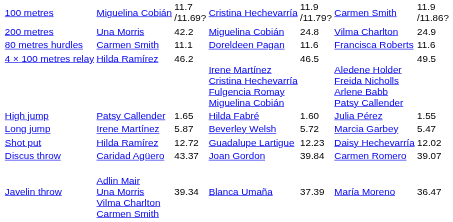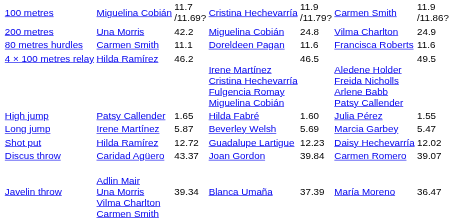 <table>
 <tr>
 <td><a href='#'>100 metres</a></td>
 <td><a href='#'>Miguelina Cobián</a><br> </td>
 <td>11.7<br>/11.69?</td>
 <td><a href='#'>Cristina Hechevarría</a><br> </td>
 <td>11.9<br>/11.79?</td>
 <td><a href='#'>Carmen Smith</a><br> </td>
 <td>11.9<br>/11.86?</td>
 </tr>
 <tr>
 <td><a href='#'>200 metres</a></td>
 <td><a href='#'>Una Morris</a><br> </td>
 <td>42.2</td>
 <td><a href='#'>Miguelina Cobián</a><br> </td>
 <td>24.8</td>
 <td><a href='#'>Vilma Charlton</a><br> </td>
 <td>24.9</td>
 </tr>
 <tr>
 <td><a href='#'>80 metres hurdles</a></td>
 <td><a href='#'>Carmen Smith</a><br> </td>
 <td>11.1</td>
 <td><a href='#'>Doreldeen Pagan</a><br> </td>
 <td>11.6</td>
 <td><a href='#'>Francisca Roberts</a><br> </td>
 <td>11.6</td>
 </tr>
 <tr style="vertical-align:top;">
 <td><a href='#'>4 × 100 metres relay</a></td>
 <td><a href='#'>Hilda Ramírez</a><br> </td>
 <td>46.2</td>
 <td><br> <a href='#'>Irene Martínez</a><br> <a href='#'>Cristina Hechevarría</a><br> <a href='#'>Fulgencia Romay</a><br> <a href='#'>Miguelina Cobián</a></td>
 <td>46.5</td>
 <td><br> <a href='#'>Aledene Holder</a><br> <a href='#'>Freida Nicholls</a><br> <a href='#'>Arlene Babb</a><br> <a href='#'>Patsy Callender</a></td>
 <td>49.5</td>
 </tr>
 <tr>
 <td><a href='#'>High jump</a></td>
 <td><a href='#'>Patsy Callender</a><br> </td>
 <td>1.65</td>
 <td><a href='#'>Hilda Fabré</a><br> </td>
 <td>1.60</td>
 <td><a href='#'>Julia Pérez</a><br> </td>
 <td>1.55</td>
 </tr>
 <tr>
 <td><a href='#'>Long jump</a></td>
 <td><a href='#'>Irene Martínez</a><br> </td>
 <td>5.87</td>
 <td><a href='#'>Beverley Welsh</a><br> </td>
-<td>5.72</td>
+<td>5.69</td>
 <td><a href='#'>Marcia Garbey</a><br> </td>
 <td>5.47</td>
 </tr>
 <tr>
 <td><a href='#'>Shot put</a></td>
 <td><a href='#'>Hilda Ramírez</a><br> </td>
 <td>12.72</td>
 <td><a href='#'>Guadalupe Lartigue</a><br> </td>
 <td>12.23</td>
 <td><a href='#'>Daisy Hechevarría</a><br> </td>
 <td>12.02</td>
 </tr>
 <tr>
 <td><a href='#'>Discus throw</a></td>
 <td><a href='#'>Caridad Agüero</a><br> </td>
 <td>43.37</td>
 <td><a href='#'>Joan Gordon</a><br> </td>
 <td>39.84</td>
 <td><a href='#'>Carmen Romero</a><br> </td>
 <td>39.07</td>
 </tr>
 <tr>
 <td><a href='#'>Javelin throw</a></td>
 <td><br> <a href='#'>Adlin Mair</a><br> <a href='#'>Una Morris</a><br> <a href='#'>Vilma Charlton</a><br> <a href='#'>Carmen Smith</a></td>
 <td>39.34</td>
 <td><a href='#'>Blanca Umaña</a><br> </td>
 <td>37.39</td>
 <td><a href='#'>María Moreno</a><br> </td>
 <td>36.47</td>
 </tr>
 </table>
